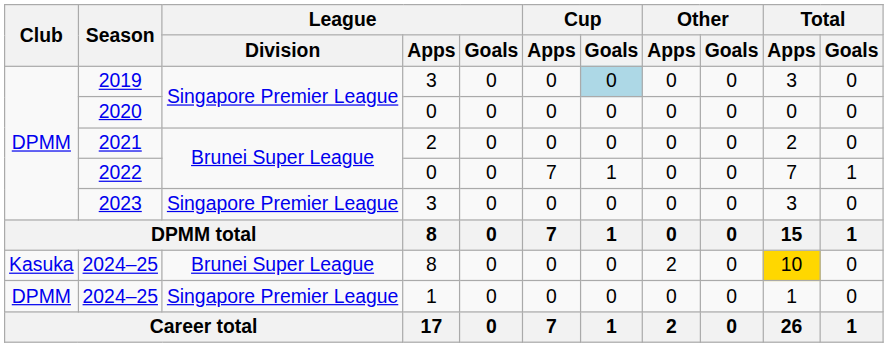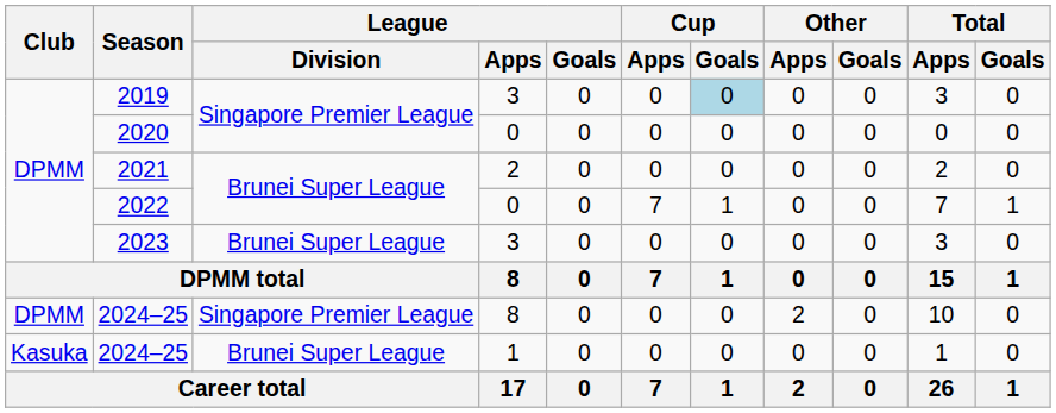 <table class="wikitable" style="text-align: center">
 <tr>
 <th rowspan="2">Club</th>
 <th rowspan="2">Season</th>
 <th colspan="3">League</th>
 <th colspan="2">Cup</th>
 <th colspan="2">Other</th>
 <th colspan="2">Total</th>
 </tr>
 <tr>
 <th>Division</th>
 <th>Apps</th>
 <th>Goals</th>
 <th>Apps</th>
 <th>Goals</th>
 <th>Apps</th>
 <th>Goals</th>
 <th>Apps</th>
 <th>Goals</th>
 </tr>
 <tr>
 <td rowspan=5><a href='#'>DPMM</a></td>
 <td><a href='#'>2019</a></td>
 <td rowspan=2><a href='#'>Singapore Premier League</a></td>
 <td>3</td>
 <td>0</td>
 <td>0</td>
 <td style="background: lightblue;">0</td>
 <td>0</td>
 <td>0</td>
 <td>3</td>
 <td>0</td>
 </tr>
 <tr>
 <td><a href='#'>2020</a></td>
 <td>0</td>
 <td>0</td>
 <td>0</td>
 <td>0</td>
 <td>0</td>
 <td>0</td>
 <td>0</td>
 <td>0</td>
 </tr>
 <tr>
 <td><a href='#'>2021</a></td>
 <td rowspan=2><a href='#'>Brunei Super League</a></td>
 <td>2</td>
 <td>0</td>
 <td>0</td>
 <td>0</td>
 <td>0</td>
 <td>0</td>
 <td>2</td>
 <td>0</td>
 </tr>
 <tr>
 <td><a href='#'>2022</a></td>
 <td>0</td>
 <td>0</td>
 <td>7</td>
 <td>1</td>
 <td>0</td>
 <td>0</td>
 <td>7</td>
 <td>1</td>
 </tr>
 <tr>
 <td><a href='#'>2023</a></td>
-<td><a href='#'>Singapore Premier League</a></td>
+<td><a href='#'>Brunei Super League</a></td>
 <td>3</td>
 <td>0</td>
 <td>0</td>
 <td>0</td>
 <td>0</td>
 <td>0</td>
 <td>3</td>
 <td>0</td>
 </tr>
 <tr>
 <th colspan=3>DPMM total</th>
 <th>8</th>
 <th>0</th>
 <th>7</th>
 <th>1</th>
 <th>0</th>
 <th>0</th>
 <th>15</th>
 <th>1</th>
 </tr>
 <tr>
-<td><a href='#'>Kasuka</a></td>
+<td><a href='#'>DPMM</a></td>
 <td><a href='#'>2024–25</a></td>
-<td><a href='#'>Brunei Super League</a></td>
+<td><a href='#'>Singapore Premier League</a></td>
 <td>8</td>
 <td>0</td>
 <td>0</td>
 <td>0</td>
 <td>2</td>
 <td>0</td>
-<td style="background: gold;">10</td>
+<td>10</td>
 <td>0</td>
 </tr>
 <tr>
-<td><a href='#'>DPMM</a></td>
+<td><a href='#'>Kasuka</a></td>
 <td><a href='#'>2024–25</a></td>
-<td><a href='#'>Singapore Premier League</a></td>
+<td><a href='#'>Brunei Super League</a></td>
 <td>1</td>
 <td>0</td>
 <td>0</td>
 <td>0</td>
 <td>0</td>
 <td>0</td>
 <td>1</td>
 <td>0</td>
 </tr>
 <tr>
 <th colspan=3>Career total</th>
 <th>17</th>
 <th>0</th>
 <th>7</th>
 <th>1</th>
 <th>2</th>
 <th>0</th>
 <th>26</th>
 <th>1</th>
 </tr>
 </table>
